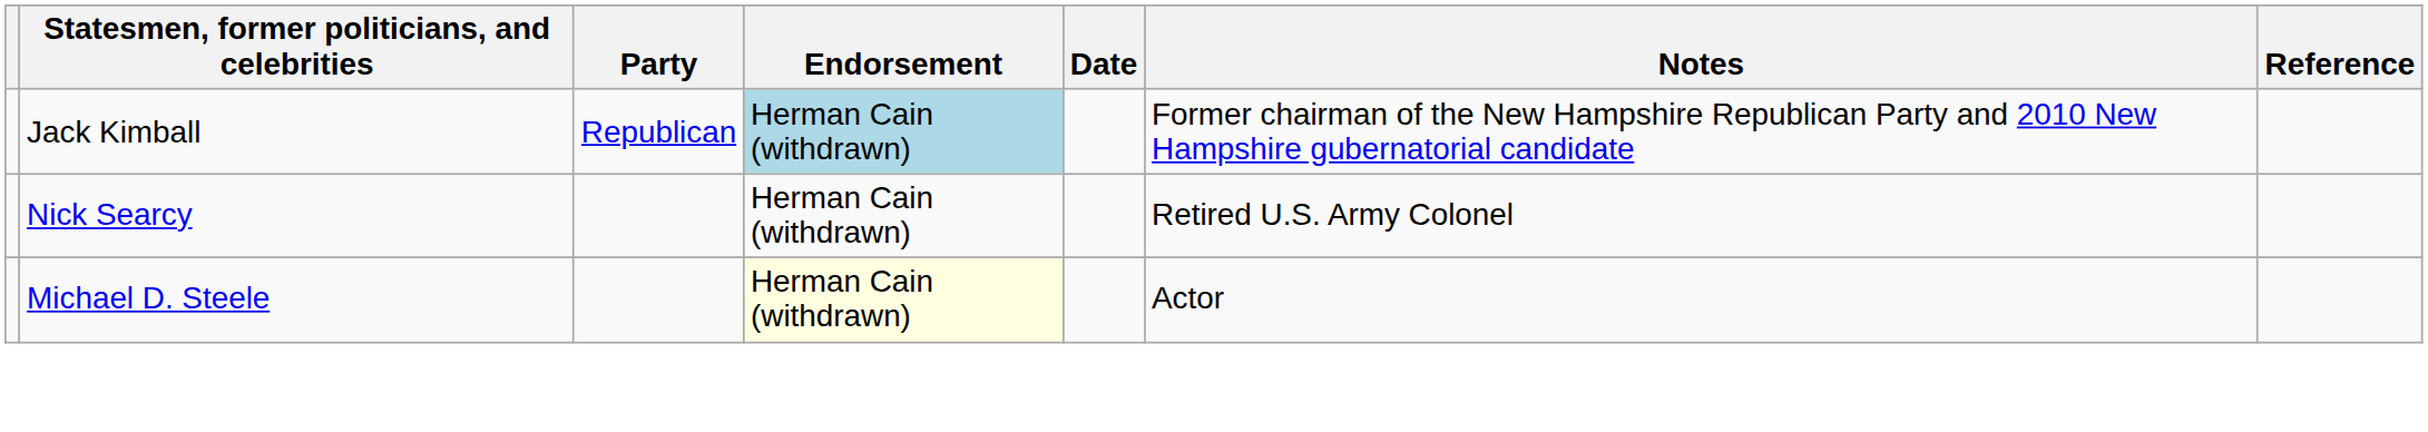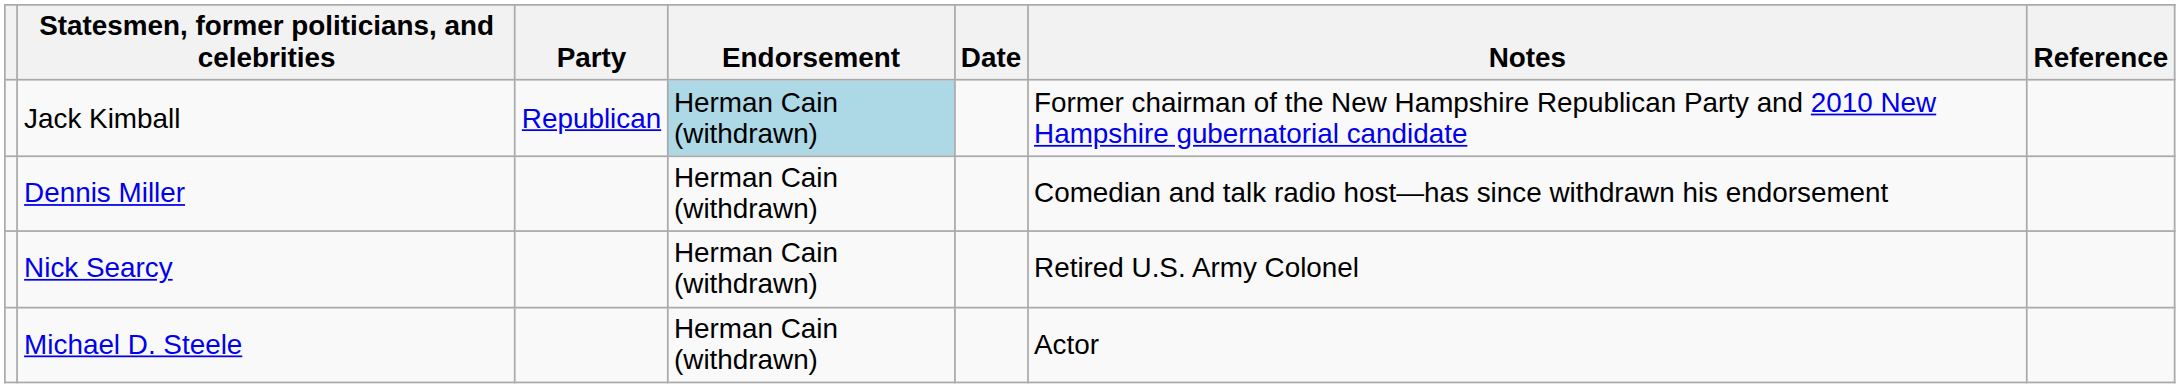 <table class="wikitable sortable">
 <tr valign=bottom>
 <th class="unsortable"></th>
 <th>Statesmen, former politicians, and celebrities</th>
 <th>Party</th>
 <th>Endorsement</th>
 <th data-sort-type="date">Date</th>
 <th>Notes</th>
 <th class="unsortable">Reference</th>
 </tr>
 <tr>
 <td></td>
 <td nowrap>Jack Kimball</td>
 <td><a href='#'>Republican</a></td>
 <td style="background: lightblue;">Herman Cain (withdrawn)</td>
 <td></td>
 <td>Former chairman of the New Hampshire Republican Party and <a href='#'>2010 New Hampshire gubernatorial candidate</a></td>
 <td></td>
 </tr>
 <tr>
 <td></td>
+<td nowrap><a href='#'>Dennis Miller</a></td>
+<td></td>
+<td>Herman Cain (withdrawn)</td>
+<td></td>
+<td>Comedian and talk radio host—has since withdrawn his endorsement</td>
+<td></td>
+</tr>
+<tr>
+<td></td>
 <td nowrap><a href='#'>Nick Searcy</a></td>
 <td></td>
 <td>Herman Cain (withdrawn)</td>
 <td></td>
 <td>Retired U.S. Army Colonel</td>
 <td></td>
 </tr>
 <tr>
 <td></td>
 <td nowrap><a href='#'>Michael D. Steele</a></td>
 <td></td>
-<td style="background: lightyellow;">Herman Cain (withdrawn)</td>
+<td>Herman Cain (withdrawn)</td>
 <td></td>
 <td>Actor</td>
 <td></td>
 </tr>
 </table>
